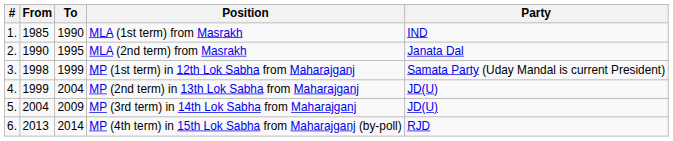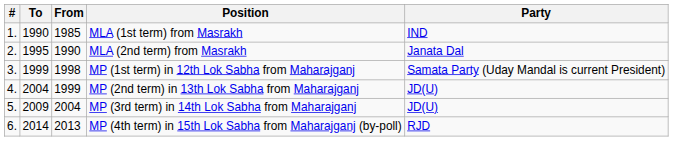 <table class="wikitable sortable">
 <tr>
 <th>#</th>
+<th>To</th>
 <th>From</th>
-<th>To</th>
 <th>Position</th>
 <th>Party</th>
 </tr>
 <tr>
 <td>1.</td>
+<td>1990</td>
 <td>1985</td>
-<td>1990</td>
 <td><a href='#'>MLA</a> (1st term) from <a href='#'>Masrakh</a></td>
 <td><a href='#'>IND</a></td>
 </tr>
 <tr>
 <td>2.</td>
+<td>1995</td>
 <td>1990</td>
-<td>1995</td>
 <td><a href='#'>MLA</a> (2nd term) from <a href='#'>Masrakh</a></td>
 <td><a href='#'>Janata Dal</a></td>
 </tr>
 <tr>
 <td>3.</td>
+<td>1999</td>
 <td>1998</td>
-<td>1999</td>
 <td><a href='#'>MP</a> (1st term) in <a href='#'>12th Lok Sabha</a> from <a href='#'>Maharajganj</a></td>
 <td><a href='#'>Samata Party</a> (Uday Mandal is current President)</td>
 </tr>
 <tr>
 <td>4.</td>
+<td>2004</td>
 <td>1999</td>
-<td>2004</td>
 <td><a href='#'>MP</a> (2nd term) in <a href='#'>13th Lok Sabha</a> from <a href='#'>Maharajganj</a></td>
 <td><a href='#'>JD(U)</a></td>
 </tr>
 <tr>
 <td>5.</td>
+<td>2009</td>
 <td>2004</td>
-<td>2009</td>
 <td><a href='#'>MP</a> (3rd term) in <a href='#'>14th Lok Sabha</a> from <a href='#'>Maharajganj</a></td>
 <td><a href='#'>JD(U)</a></td>
 </tr>
 <tr>
 <td>6.</td>
+<td>2014</td>
 <td>2013</td>
-<td>2014</td>
 <td><a href='#'>MP</a> (4th term) in <a href='#'>15th Lok Sabha</a> from <a href='#'>Maharajganj</a> (by-poll)</td>
 <td><a href='#'>RJD</a></td>
 </tr>
 </table>
